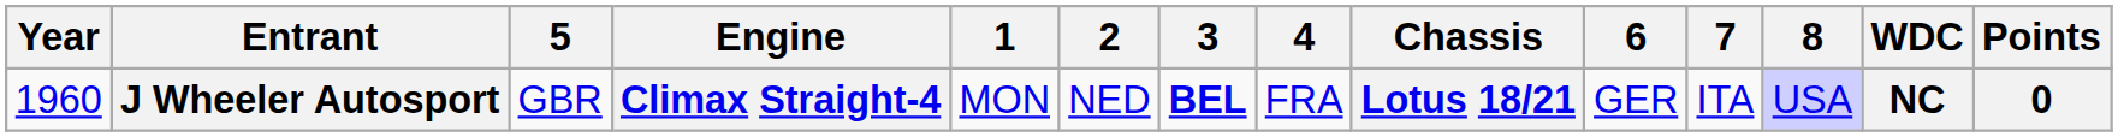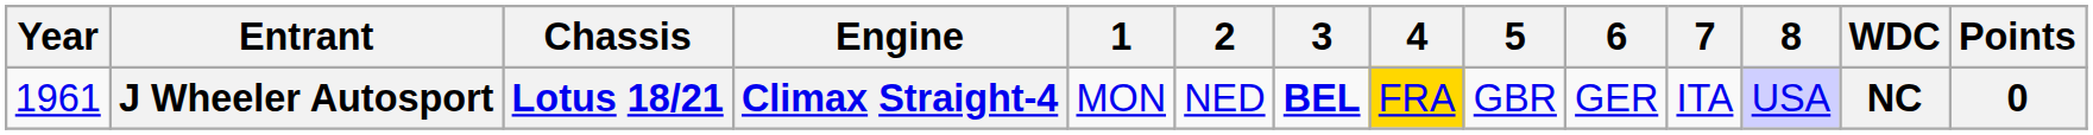 <table class="wikitable" style="text-align:center; font-size:90%">
 <tr>
 <th>Year</th>
 <th>Entrant</th>
-<th>5</th>
+<th>Chassis</th>
 <th>Engine</th>
 <th>1</th>
 <th>2</th>
 <th>3</th>
 <th>4</th>
-<th>Chassis</th>
+<th>5</th>
 <th>6</th>
 <th>7</th>
 <th>8</th>
 <th>WDC</th>
 <th>Points</th>
 </tr>
 <tr>
-<td><a href='#'>1960</a></td>
+<td><a href='#'>1961</a></td>
 <th>J Wheeler Autosport</th>
-<td><a href='#'>GBR</a></td>
+<th><a href='#'>Lotus</a> <a href='#'>18/21</a></th>
 <th><a href='#'>Climax</a> <a href='#'>Straight-4</a></th>
 <td><a href='#'>MON</a></td>
 <td><a href='#'>NED</a></td>
 <td><strong><a href='#'>BEL</a></strong></td>
-<td><a href='#'>FRA</a></td>
-<th><a href='#'>Lotus</a> <a href='#'>18/21</a></th>
+<td style="background: gold;"><a href='#'>FRA</a></td>
+<td><a href='#'>GBR</a></td>
 <td><a href='#'>GER</a></td>
 <td><a href='#'>ITA</a></td>
 <td style="background:#CFCFFF;"><a href='#'>USA</a><br></td>
 <th>NC</th>
 <th>0</th>
 </tr>
 </table>
